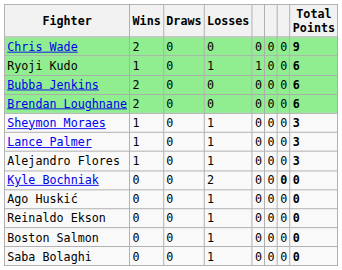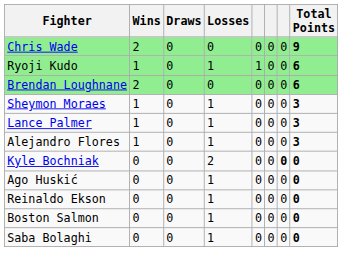 <table class="wikitable sortable">
 <tr>
 <th>Fighter</th>
 <th>Wins</th>
 <th>Draws</th>
 <th>Losses</th>
 <th></th>
 <th></th>
 <th></th>
 <th>Total<br> Points</th>
 </tr>
 <tr style="background:#90EE90;">
 <td> <a href='#'>Chris Wade</a></td>
 <td>2</td>
 <td>0</td>
 <td>0</td>
 <td>0</td>
 <td>0</td>
 <td>0</td>
 <td><strong>9</strong></td>
 </tr>
 <tr style="background:#90EE90;">
 <td> Ryoji Kudo</td>
 <td>1</td>
 <td>0</td>
 <td>1</td>
 <td>1</td>
-<td>0</td>
-<td>0</td>
-<td><strong>6</strong></td>
-</tr>
-<tr style="background:#90EE90;">
-<td> <a href='#'>Bubba Jenkins</a></td>
-<td>2</td>
-<td>0</td>
-<td>0</td>
-<td>0</td>
 <td>0</td>
 <td>0</td>
 <td><strong>6</strong></td>
 </tr>
 <tr style="background:#90EE90;">
 <td> <a href='#'>Brendan Loughnane</a></td>
 <td>2</td>
 <td>0</td>
 <td>0</td>
 <td>0</td>
 <td>0</td>
 <td>0</td>
 <td><strong>6</strong></td>
 </tr>
 <tr>
 <td> <a href='#'>Sheymon Moraes</a></td>
 <td>1</td>
 <td>0</td>
 <td>1</td>
 <td>0</td>
 <td>0</td>
 <td>0</td>
 <td><strong>3</strong></td>
 </tr>
 <tr>
 <td> <a href='#'>Lance Palmer</a></td>
 <td>1</td>
 <td>0</td>
 <td>1</td>
 <td>0</td>
 <td>0</td>
 <td>0</td>
 <td><strong>3</strong></td>
 </tr>
 <tr>
 <td> Alejandro Flores</td>
 <td>1</td>
 <td>0</td>
 <td>1</td>
 <td>0</td>
 <td>0</td>
 <td>0</td>
 <td><strong>3</strong></td>
 </tr>
 <tr>
 <td> <a href='#'>Kyle Bochniak</a></td>
 <td>0</td>
 <td>0</td>
 <td>2</td>
 <td>0</td>
 <td>0</td>
 <td><strong>0</strong></td>
 <td><strong>0</strong></td>
 </tr>
 <tr>
 <td> Ago Huskić</td>
 <td>0</td>
 <td>0</td>
 <td>1</td>
 <td>0</td>
 <td>0</td>
 <td>0</td>
 <td><strong>0</strong></td>
 </tr>
 <tr>
 <td> Reinaldo Ekson</td>
 <td>0</td>
 <td>0</td>
 <td>1</td>
 <td>0</td>
 <td>0</td>
 <td>0</td>
 <td><strong>0</strong></td>
 </tr>
 <tr>
 <td> Boston Salmon</td>
 <td>0</td>
 <td>0</td>
 <td>1</td>
 <td>0</td>
 <td>0</td>
 <td>0</td>
 <td><strong>0</strong></td>
 </tr>
 <tr>
 <td> Saba Bolaghi</td>
 <td>0</td>
 <td>0</td>
 <td>1</td>
 <td>0</td>
 <td>0</td>
 <td>0</td>
 <td><strong>0</strong></td>
 </tr>
 </table>
